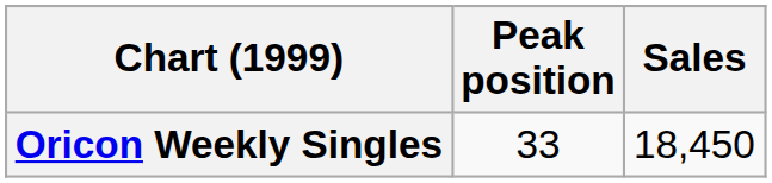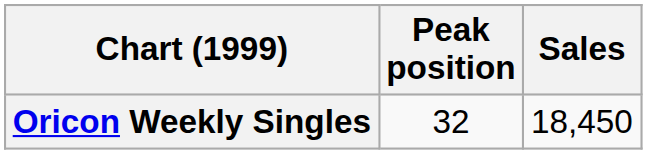 <table class="wikitable sortable plainrowheaders">
 <tr>
 <th scope="col">Chart (1999)</th>
 <th scope="col">Peak<br>position</th>
 <th scope="col">Sales</th>
 </tr>
 <tr>
 <th scope="row"><a href='#'>Oricon</a> Weekly Singles</th>
-<td align="center">33</td>
+<td align="center">32</td>
 <td align="center">18,450</td>
 </tr>
 </table>
